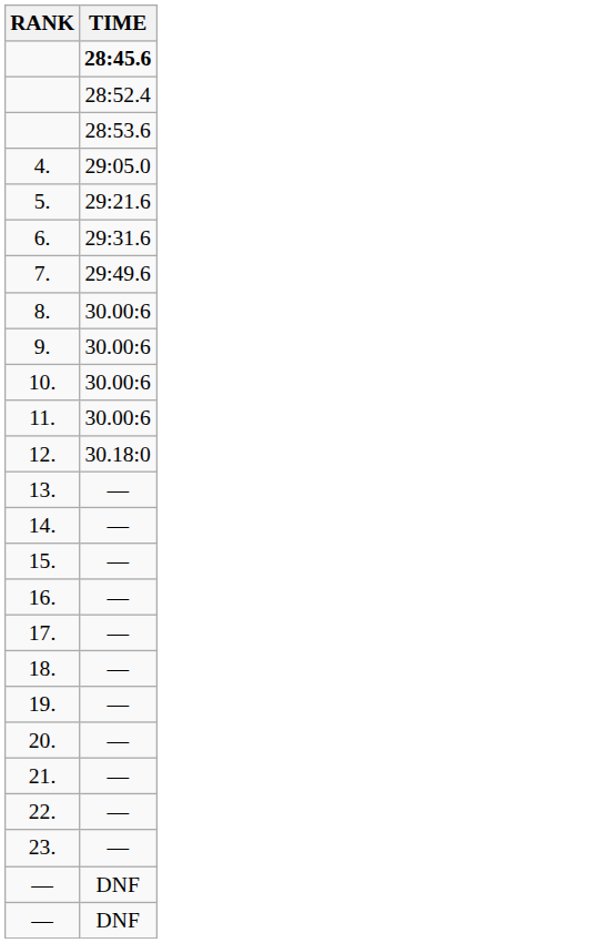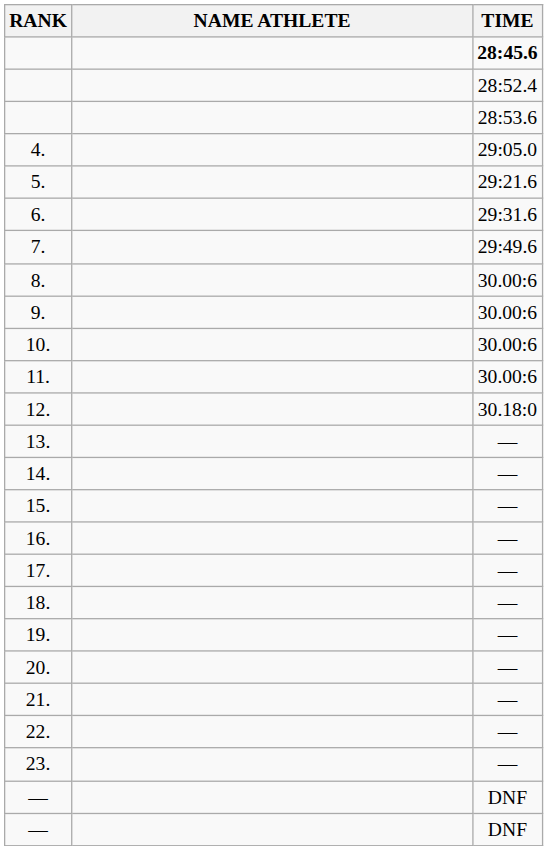 <table class="wikitable" style="font-size:95%;">
 <tr>
 <th>RANK</th>
+<th align="left" style="width: 20em">NAME ATHLETE</th>
 <th>TIME</th>
 </tr>
 <tr>
 <td align="center"></td>
+<td></td>
 <td><strong>28:45.6</strong></td>
 </tr>
 <tr>
 <td align="center"></td>
+<td></td>
 <td align="center">28:52.4</td>
 </tr>
 <tr>
 <td align="center"></td>
+<td></td>
 <td align="center">28:53.6</td>
 </tr>
 <tr>
 <td align="center">4.</td>
+<td></td>
 <td align="center">29:05.0</td>
 </tr>
 <tr>
 <td align="center">5.</td>
+<td></td>
 <td align="center">29:21.6</td>
 </tr>
 <tr>
 <td align="center">6.</td>
+<td></td>
 <td align="center">29:31.6</td>
 </tr>
 <tr>
 <td align="center">7.</td>
+<td></td>
 <td align="center">29:49.6</td>
 </tr>
 <tr>
 <td align="center">8.</td>
+<td></td>
 <td align="center">30.00:6</td>
 </tr>
 <tr>
 <td align="center">9.</td>
+<td></td>
 <td align="center">30.00:6</td>
 </tr>
 <tr>
 <td align="center">10.</td>
+<td></td>
 <td align="center">30.00:6</td>
 </tr>
 <tr>
 <td align="center">11.</td>
+<td></td>
 <td align="center">30.00:6</td>
 </tr>
 <tr>
 <td align="center">12.</td>
+<td></td>
 <td align="center">30.18:0</td>
 </tr>
 <tr>
 <td align="center">13.</td>
+<td></td>
 <td align="center">—</td>
 </tr>
 <tr>
 <td align="center">14.</td>
+<td></td>
 <td align="center">—</td>
 </tr>
 <tr>
 <td align="center">15.</td>
+<td></td>
 <td align="center">—</td>
 </tr>
 <tr>
 <td align="center">16.</td>
+<td></td>
 <td align="center">—</td>
 </tr>
 <tr>
 <td align="center">17.</td>
+<td></td>
 <td align="center">—</td>
 </tr>
 <tr>
 <td align="center">18.</td>
+<td></td>
 <td align="center">—</td>
 </tr>
 <tr>
 <td align="center">19.</td>
+<td></td>
 <td align="center">—</td>
 </tr>
 <tr>
 <td align="center">20.</td>
+<td></td>
 <td align="center">—</td>
 </tr>
 <tr>
 <td align="center">21.</td>
+<td></td>
 <td align="center">—</td>
 </tr>
 <tr>
 <td align="center">22.</td>
+<td></td>
 <td align="center">—</td>
 </tr>
 <tr>
 <td align="center">23.</td>
+<td></td>
 <td align="center">—</td>
 </tr>
 <tr>
 <td align="center">—</td>
+<td></td>
 <td align="center">DNF</td>
 </tr>
 <tr>
 <td align="center">—</td>
+<td></td>
 <td align="center">DNF</td>
 </tr>
 </table>
